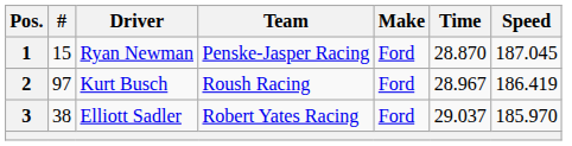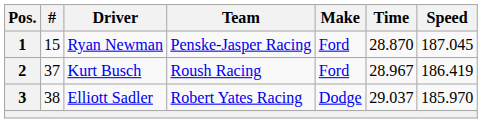 <table class="wikitable" style="font-size:95%">
 <tr>
 <th>Pos.</th>
 <th>#</th>
 <th>Driver</th>
 <th>Team</th>
 <th>Make</th>
 <th>Time</th>
 <th>Speed</th>
 </tr>
 <tr>
 <th>1</th>
 <td>15</td>
 <td><a href='#'>Ryan Newman</a></td>
 <td><a href='#'>Penske-Jasper Racing</a></td>
 <td><a href='#'>Ford</a></td>
 <td>28.870</td>
 <td>187.045</td>
 </tr>
 <tr>
 <th>2</th>
-<td>97</td>
+<td>37</td>
 <td><a href='#'>Kurt Busch</a></td>
 <td><a href='#'>Roush Racing</a></td>
 <td><a href='#'>Ford</a></td>
 <td>28.967</td>
 <td>186.419</td>
 </tr>
 <tr>
 <th>3</th>
 <td>38</td>
 <td><a href='#'>Elliott Sadler</a></td>
 <td><a href='#'>Robert Yates Racing</a></td>
-<td><a href='#'>Ford</a></td>
+<td><a href='#'>Dodge</a></td>
 <td>29.037</td>
 <td>185.970</td>
 </tr>
 <tr>
 <th colspan="7"></th>
 </tr>
 </table>
